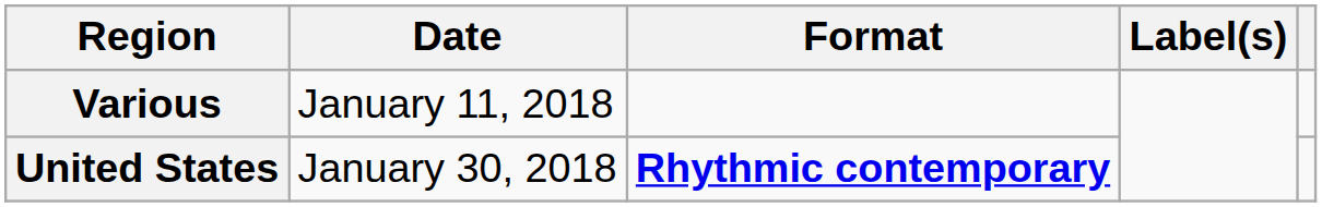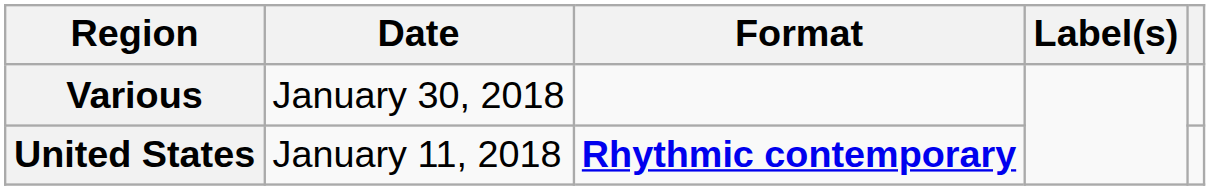 <table class="wikitable sortable plainrowheaders">
 <tr>
 <th scope="col">Region</th>
 <th scope="col">Date</th>
 <th scope="col">Format</th>
 <th scope="col">Label(s)</th>
 <th scope="col"></th>
 </tr>
 <tr>
 <th scope="row">Various</th>
-<td>January 11, 2018</td>
+<td>January 30, 2018</td>
 <td></td>
 <td rowspan="2"></td>
 <td></td>
 </tr>
 <tr>
 <th scope="row">United States</th>
-<td>January 30, 2018</td>
+<td>January 11, 2018</td>
 <td><strong><a href='#'>Rhythmic contemporary</a></strong></td>
 <td></td>
 </tr>
 </table>
